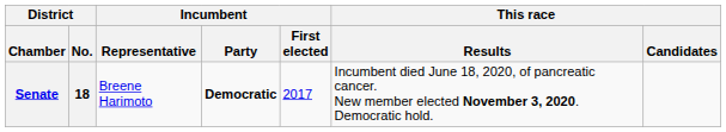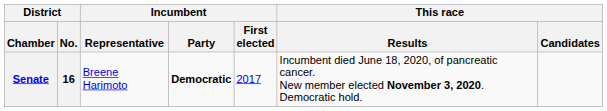 <table class="wikitable sortable">
 <tr valign=bottom>
 <th colspan="2">District</th>
 <th colspan="3">Incumbent</th>
 <th colspan="2">This race</th>
 </tr>
 <tr valign=bottom>
 <th>Chamber</th>
 <th>No.</th>
 <th>Representative</th>
 <th>Party</th>
 <th>First<br>elected</th>
 <th>Results</th>
 <th>Candidates</th>
 </tr>
 <tr>
 <th><a href='#'>Senate</a></th>
-<th>18</th>
+<th>16</th>
 <td><a href='#'>Breene Harimoto</a></td>
 <td><strong>Democratic</strong></td>
 <td><a href='#'>2017</a></td>
 <td>Incumbent died June 18, 2020, of pancreatic cancer.<br>New member elected <strong>November 3, 2020</strong>.<br>Democratic hold.</td>
 <td nowrap></td>
 </tr>
 </table>
